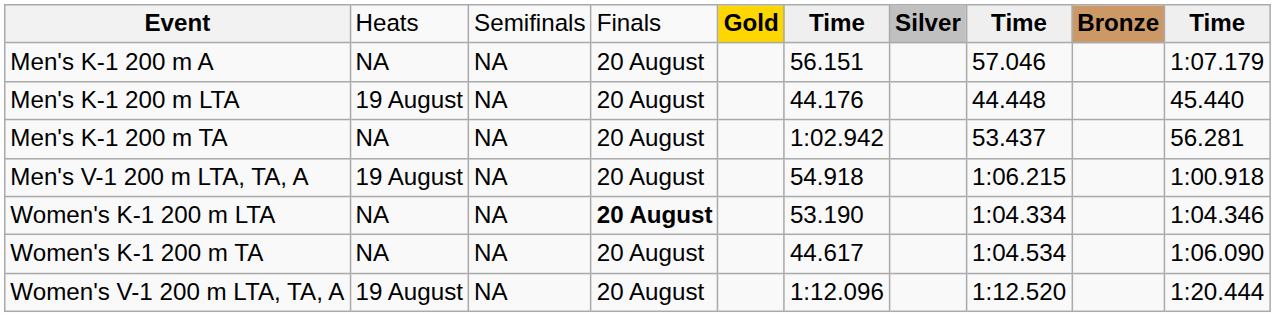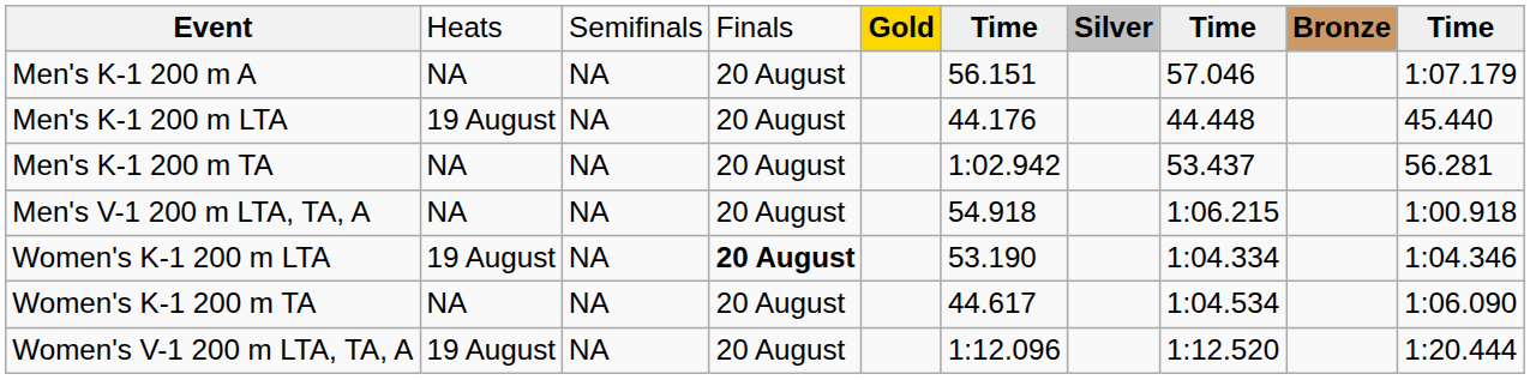 <table class="wikitable">
 <tr>
 <th>Event</th>
 <td>Heats</td>
 <td>Semifinals</td>
 <td>Finals</td>
 <td align=center bgcolor="gold"><strong>Gold</strong></td>
 <td align=center bgcolor="EFEFEF"><strong>Time</strong></td>
 <td align=center bgcolor="silver"><strong>Silver</strong></td>
 <td align=center bgcolor="EFEFEF"><strong>Time</strong></td>
 <td align=center bgcolor="CC9966"><strong>Bronze</strong></td>
 <td align=center bgcolor="EFEFEF"><strong>Time</strong></td>
 </tr>
 <tr>
 <td>Men's K-1 200 m A</td>
 <td>NA</td>
 <td>NA</td>
 <td>20 August</td>
 <td></td>
 <td>56.151</td>
 <td></td>
 <td>57.046</td>
 <td></td>
 <td>1:07.179</td>
 </tr>
 <tr>
 <td>Men's K-1 200 m LTA</td>
 <td>19 August</td>
 <td>NA</td>
 <td>20 August</td>
 <td></td>
 <td>44.176</td>
 <td></td>
 <td>44.448</td>
 <td></td>
 <td>45.440</td>
 </tr>
 <tr>
 <td>Men's K-1 200 m TA</td>
 <td>NA</td>
 <td>NA</td>
 <td>20 August</td>
 <td></td>
 <td>1:02.942</td>
 <td></td>
 <td>53.437</td>
 <td></td>
 <td>56.281</td>
 </tr>
 <tr>
 <td>Men's V-1 200 m LTA, TA, A</td>
-<td>19 August</td>
+<td>NA</td>
 <td>NA</td>
 <td>20 August</td>
 <td></td>
 <td>54.918</td>
 <td></td>
 <td>1:06.215</td>
 <td></td>
 <td>1:00.918</td>
 </tr>
 <tr>
 <td>Women's K-1 200 m LTA</td>
-<td>NA</td>
+<td>19 August</td>
 <td>NA</td>
 <td><strong>20 August</strong></td>
 <td></td>
 <td>53.190</td>
 <td></td>
 <td>1:04.334</td>
 <td></td>
 <td>1:04.346</td>
 </tr>
 <tr>
 <td>Women's K-1 200 m TA</td>
 <td>NA</td>
 <td>NA</td>
 <td>20 August</td>
 <td></td>
 <td>44.617</td>
 <td></td>
 <td>1:04.534</td>
 <td></td>
 <td>1:06.090</td>
 </tr>
 <tr>
 <td>Women's V-1 200 m LTA, TA, A</td>
 <td>19 August</td>
 <td>NA</td>
 <td>20 August</td>
 <td></td>
 <td>1:12.096</td>
 <td></td>
 <td>1:12.520</td>
 <td></td>
 <td>1:20.444</td>
 </tr>
 </table>
